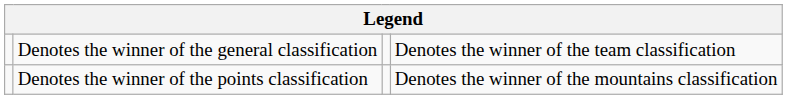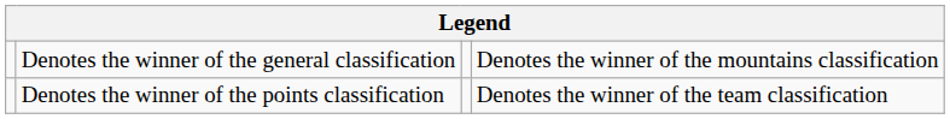 <table class="wikitable">
 <tr>
 <th colspan="4">Legend</th>
 </tr>
 <tr>
 <td></td>
 <td>Denotes the winner of the general classification</td>
 <td></td>
-<td>Denotes the winner of the team classification</td>
+<td>Denotes the winner of the mountains classification</td>
 </tr>
 <tr>
 <td></td>
 <td>Denotes the winner of the points classification</td>
 <td></td>
-<td>Denotes the winner of the mountains classification</td>
+<td>Denotes the winner of the team classification</td>
 </tr>
 </table>
